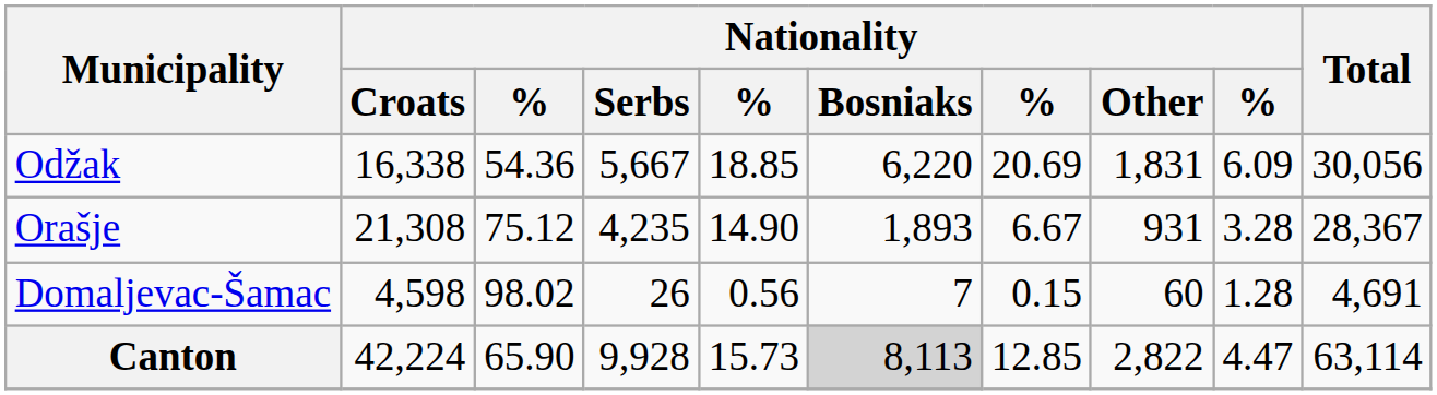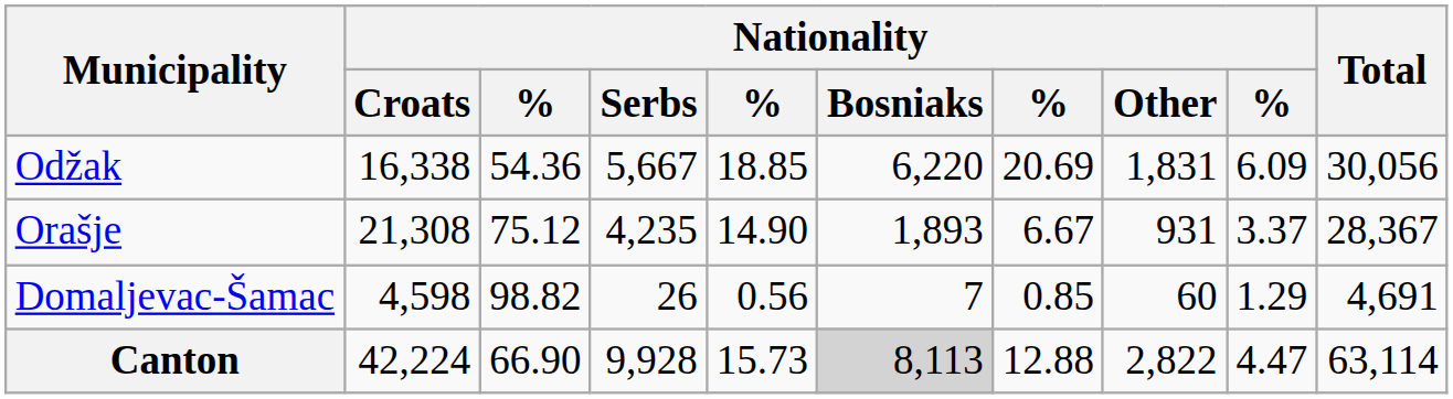 <table class="wikitable" style="text-align:right;">
 <tr>
 <th rowspan="2">Municipality</th>
 <th colspan="8">Nationality</th>
 <th rowspan="2">Total</th>
 </tr>
 <tr>
 <th>Croats</th>
 <th>%</th>
 <th>Serbs</th>
 <th>%</th>
 <th>Bosniaks</th>
 <th>%</th>
 <th>Other</th>
 <th>%</th>
 </tr>
 <tr>
 <td style="text-align:left;"><a href='#'>Odžak</a></td>
 <td>16,338</td>
 <td>54.36</td>
 <td>5,667</td>
 <td>18.85</td>
 <td>6,220</td>
 <td>20.69</td>
 <td>1,831</td>
 <td>6.09</td>
 <td>30,056</td>
 </tr>
 <tr>
 <td style="text-align:left;"><a href='#'>Orašje</a></td>
 <td>21,308</td>
 <td>75.12</td>
 <td>4,235</td>
 <td>14.90</td>
 <td>1,893</td>
 <td>6.67</td>
 <td>931</td>
-<td>3.28</td>
+<td>3.37</td>
 <td>28,367</td>
 </tr>
 <tr>
 <td style="text-align:left;"><a href='#'>Domaljevac-Šamac</a></td>
 <td>4,598</td>
-<td>98.02</td>
+<td>98.82</td>
 <td>26</td>
 <td>0.56</td>
 <td>7</td>
-<td>0.15</td>
+<td>0.85</td>
 <td>60</td>
-<td>1.28</td>
+<td>1.29</td>
 <td>4,691</td>
 </tr>
 <tr>
 <th>Canton</th>
 <td>42,224</td>
-<td>65.90</td>
+<td>66.90</td>
 <td>9,928</td>
 <td>15.73</td>
 <td style="background: lightgrey;">8,113</td>
-<td>12.85</td>
+<td>12.88</td>
 <td>2,822</td>
 <td>4.47</td>
 <td>63,114</td>
 </tr>
 </table>
